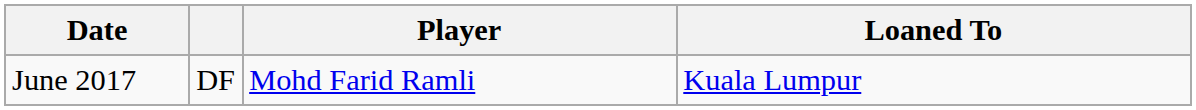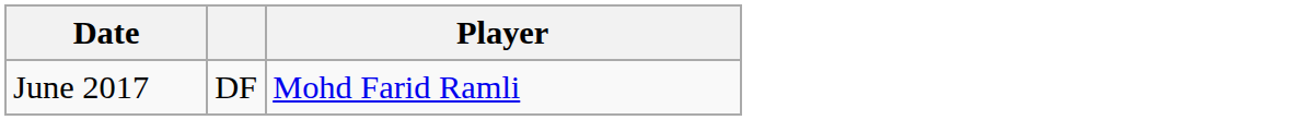 <table class="wikitable plainrowheaders sortable" style="font-size:95%">
 <tr>
 <th scope=col style="width:85px;"><strong>Date</strong></th>
 <th></th>
 <th scope=col style="width:210px;"><strong>Player</strong></th>
-<th scope=col style="width:250px;"><strong>Loaned To</strong></th>
 </tr>
 <tr>
 <td>June 2017</td>
 <td>DF</td>
 <td> <a href='#'>Mohd Farid Ramli</a></td>
-<td> <a href='#'>Kuala Lumpur</a></td>
 </tr>
 </table>
